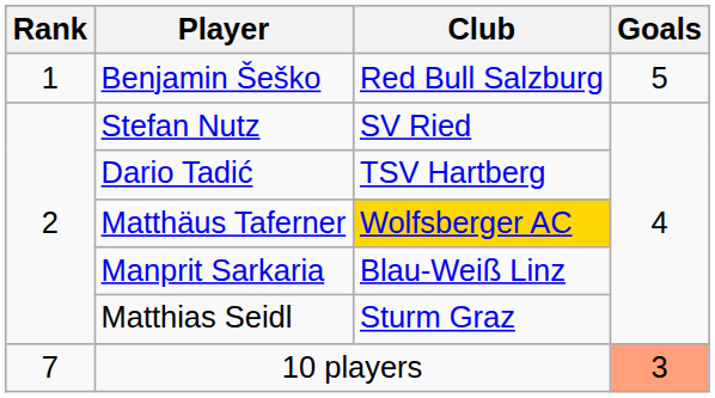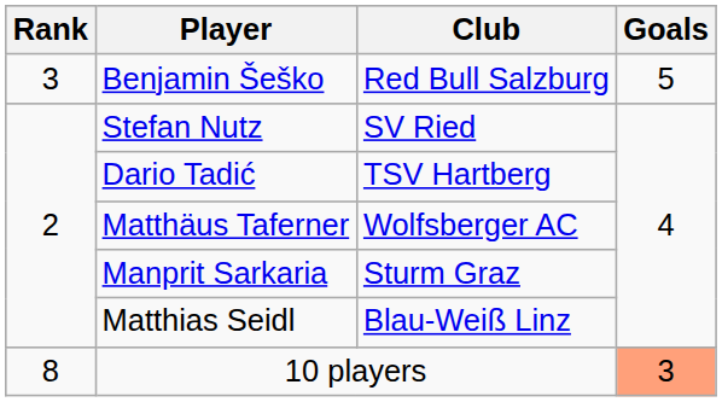 <table class="wikitable" style="text-align:center">
 <tr>
 <th>Rank</th>
 <th>Player</th>
 <th>Club</th>
 <th>Goals</th>
 </tr>
 <tr>
-<td>1</td>
+<td>3</td>
 <td align="left"> <a href='#'>Benjamin Šeško</a></td>
 <td align="left"><a href='#'>Red Bull Salzburg</a></td>
 <td>5</td>
 </tr>
 <tr>
 <td rowspan=5>2</td>
 <td align="left"> <a href='#'>Stefan Nutz</a></td>
 <td align="left"><a href='#'>SV Ried</a></td>
 <td rowspan=5>4</td>
 </tr>
 <tr>
 <td align="left"> <a href='#'>Dario Tadić</a></td>
 <td align="left"><a href='#'>TSV Hartberg</a></td>
 </tr>
 <tr>
 <td align="left"> <a href='#'>Matthäus Taferner</a></td>
-<td align="left" style="background: gold;"><a href='#'>Wolfsberger AC</a></td>
+<td align="left"><a href='#'>Wolfsberger AC</a></td>
 </tr>
 <tr>
 <td align="left"> <a href='#'>Manprit Sarkaria</a></td>
+<td align="left"><a href='#'>Sturm Graz</a></td>
+</tr>
+<tr>
+<td align="left"> Matthias Seidl</td>
 <td align="left"><a href='#'>Blau-Weiß Linz</a></td>
 </tr>
 <tr>
-<td align="left"> Matthias Seidl</td>
-<td align="left"><a href='#'>Sturm Graz</a></td>
-</tr>
-<tr>
-<td>7</td>
+<td>8</td>
 <td colspan=2>10 players</td>
 <td style="background: lightsalmon;">3</td>
 </tr>
 </table>
